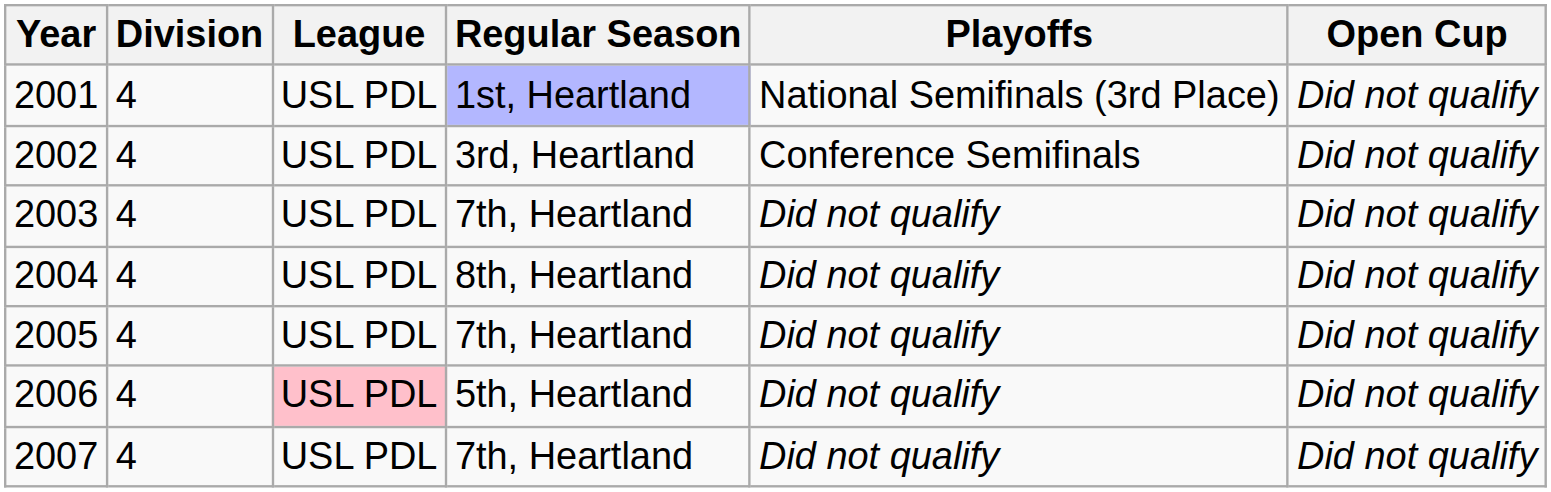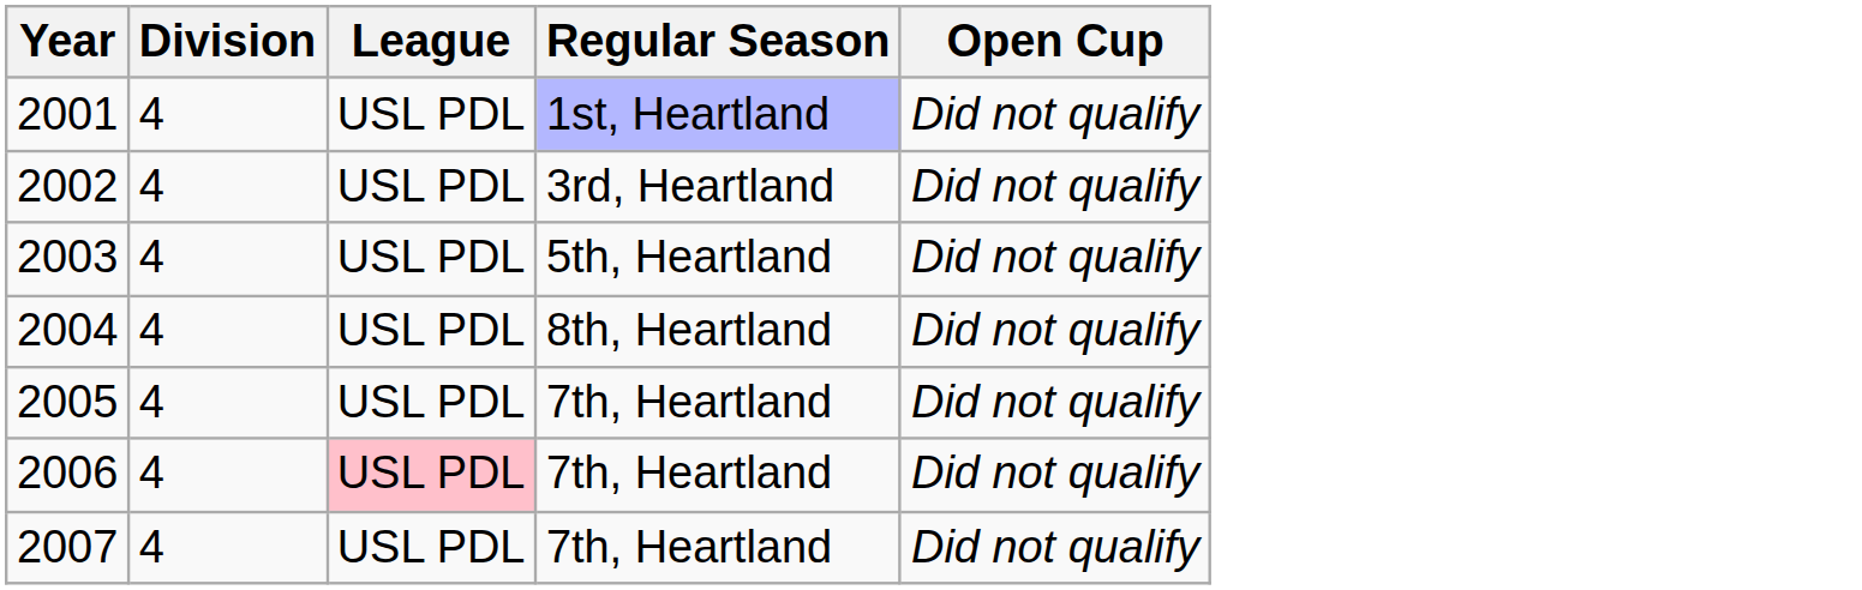 <table class="wikitable">
 <tr>
 <th>Year</th>
 <th>Division</th>
 <th>League</th>
 <th>Regular Season</th>
-<th>Playoffs</th>
 <th>Open Cup</th>
 </tr>
 <tr>
 <td>2001</td>
 <td>4</td>
 <td>USL PDL</td>
 <td bgcolor="B3B7FF">1st, Heartland</td>
-<td>National Semifinals (3rd Place)</td>
 <td><em>Did not qualify</em></td>
 </tr>
 <tr>
 <td>2002</td>
 <td>4</td>
 <td>USL PDL</td>
 <td>3rd, Heartland</td>
-<td>Conference Semifinals</td>
 <td><em>Did not qualify</em></td>
 </tr>
 <tr>
 <td>2003</td>
 <td>4</td>
 <td>USL PDL</td>
-<td>7th, Heartland</td>
-<td><em>Did not qualify</em></td>
+<td>5th, Heartland</td>
 <td><em>Did not qualify</em></td>
 </tr>
 <tr>
 <td>2004</td>
 <td>4</td>
 <td>USL PDL</td>
 <td>8th, Heartland</td>
 <td><em>Did not qualify</em></td>
-<td><em>Did not qualify</em></td>
 </tr>
 <tr>
 <td>2005</td>
 <td>4</td>
 <td>USL PDL</td>
 <td>7th, Heartland</td>
 <td><em>Did not qualify</em></td>
-<td><em>Did not qualify</em></td>
 </tr>
 <tr>
 <td>2006</td>
 <td>4</td>
 <td style="background: pink;">USL PDL</td>
-<td>5th, Heartland</td>
-<td><em>Did not qualify</em></td>
+<td>7th, Heartland</td>
 <td><em>Did not qualify</em></td>
 </tr>
 <tr>
 <td>2007</td>
 <td>4</td>
 <td>USL PDL</td>
 <td>7th, Heartland</td>
 <td><em>Did not qualify</em></td>
-<td><em>Did not qualify</em></td>
 </tr>
 </table>
